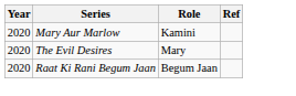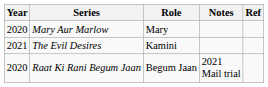 <table class="wikitable">
 <tr>
 <th>Year</th>
 <th>Series</th>
 <th>Role</th>
+<th>Notes</th>
 <th>Ref</th>
 </tr>
 <tr>
 <td>2020</td>
 <td><em>Mary Aur Marlow</em></td>
-<td>Kamini</td>
+<td>Mary</td>
+<td></td>
 <td></td>
 </tr>
 <tr>
-<td>2020</td>
+<td>2021</td>
 <td><em>The Evil Desires</em></td>
-<td>Mary</td>
+<td>Kamini</td>
+<td></td>
 <td></td>
 </tr>
 <tr>
 <td>2020</td>
 <td><em>Raat Ki Rani Begum Jaan</em></td>
 <td>Begum Jaan</td>
+<td>2021<br>Mail trial</td>
 <td></td>
 </tr>
 </table>
